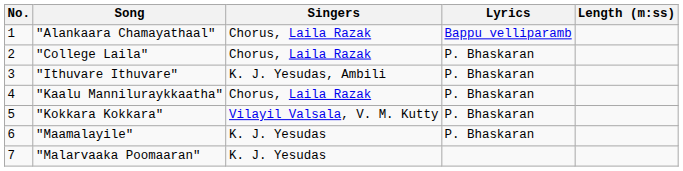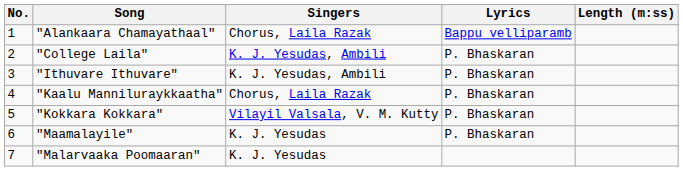 <table class="wikitable" style="font-size:95%;">
 <tr>
 <th>No.</th>
 <th>Song</th>
 <th>Singers</th>
 <th>Lyrics</th>
 <th>Length (m:ss)</th>
 </tr>
 <tr>
 <td>1</td>
 <td>"Alankaara Chamayathaal"</td>
 <td>Chorus, <a href='#'>Laila Razak</a></td>
 <td><a href='#'>Bappu velliparamb</a></td>
 <td></td>
 </tr>
 <tr>
 <td>2</td>
 <td>"College Laila"</td>
-<td>Chorus, <a href='#'>Laila Razak</a></td>
+<td><a href='#'>K. J. Yesudas</a>, <a href='#'>Ambili</a></td>
 <td>P. Bhaskaran</td>
 <td></td>
 </tr>
 <tr>
 <td>3</td>
 <td>"Ithuvare Ithuvare"</td>
 <td>K. J. Yesudas, Ambili</td>
 <td>P. Bhaskaran</td>
 <td></td>
 </tr>
 <tr>
 <td>4</td>
 <td>"Kaalu Manniluraykkaatha"</td>
 <td>Chorus, <a href='#'>Laila Razak</a></td>
 <td>P. Bhaskaran</td>
 <td></td>
 </tr>
 <tr>
 <td>5</td>
 <td>"Kokkara Kokkara"</td>
 <td><a href='#'>Vilayil Valsala</a>, V. M. Kutty</td>
 <td>P. Bhaskaran</td>
 <td></td>
 </tr>
 <tr>
 <td>6</td>
 <td>"Maamalayile"</td>
 <td>K. J. Yesudas</td>
 <td>P. Bhaskaran</td>
 <td></td>
 </tr>
 <tr>
 <td>7</td>
 <td>"Malarvaaka Poomaaran"</td>
 <td>K. J. Yesudas</td>
 <td></td>
 <td></td>
 </tr>
 </table>
